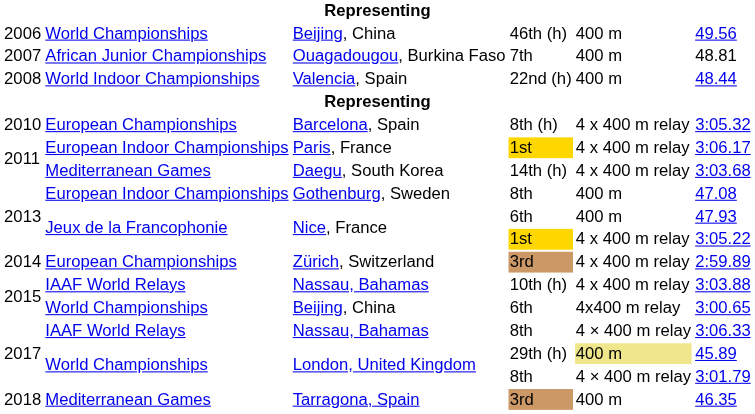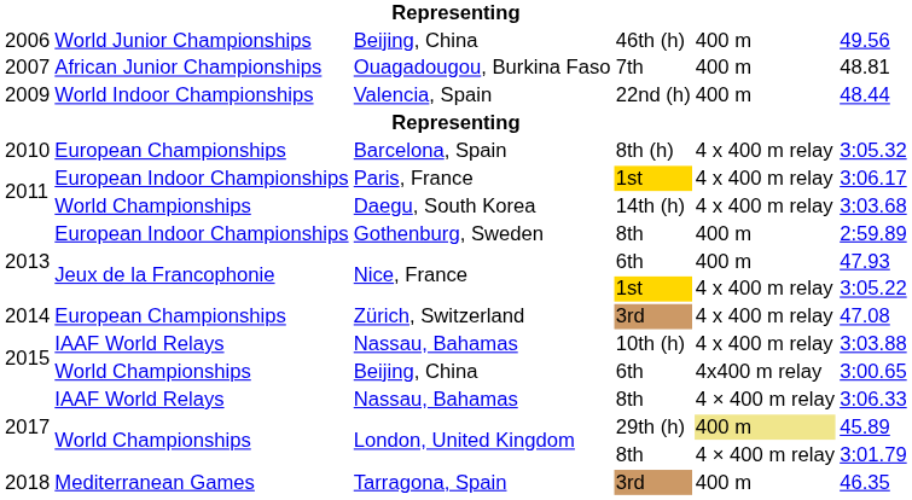 <table>
 <tr>
 <th colspan="6">Representing </th>
 </tr>
 <tr>
 <td>2006</td>
-<td><a href='#'>World Championships</a></td>
+<td><a href='#'>World Junior Championships</a></td>
 <td><a href='#'>Beijing</a>, China</td>
 <td>46th (h)</td>
 <td>400 m</td>
 <td><a href='#'>49.56</a></td>
 </tr>
 <tr>
 <td>2007</td>
 <td><a href='#'>African Junior Championships</a></td>
 <td><a href='#'>Ouagadougou</a>, Burkina Faso</td>
 <td>7th</td>
 <td>400 m</td>
 <td>48.81</td>
 </tr>
 <tr>
-<td>2008</td>
+<td>2009</td>
 <td><a href='#'>World Indoor Championships</a></td>
 <td><a href='#'>Valencia</a>, Spain</td>
 <td>22nd (h)</td>
 <td>400 m</td>
 <td><a href='#'>48.44</a></td>
 </tr>
 <tr>
 <th colspan="6">Representing </th>
 </tr>
 <tr>
 <td>2010</td>
 <td><a href='#'>European Championships</a></td>
 <td><a href='#'>Barcelona</a>, Spain</td>
 <td>8th (h)</td>
 <td>4 x 400 m relay</td>
 <td><a href='#'>3:05.32</a></td>
 </tr>
 <tr>
 <td rowspan=2>2011</td>
 <td><a href='#'>European Indoor Championships</a></td>
 <td><a href='#'>Paris</a>, France</td>
 <td bgcolor="gold">1st</td>
 <td>4 x 400 m relay</td>
 <td><a href='#'>3:06.17</a></td>
 </tr>
 <tr>
-<td><a href='#'>Mediterranean Games</a></td>
+<td><a href='#'>World Championships</a></td>
 <td><a href='#'>Daegu</a>, South Korea</td>
 <td>14th (h)</td>
 <td>4 x 400 m relay</td>
 <td><a href='#'>3:03.68</a></td>
 </tr>
 <tr>
 <td rowspan=3>2013</td>
 <td><a href='#'>European Indoor Championships</a></td>
 <td><a href='#'>Gothenburg</a>, Sweden</td>
 <td>8th</td>
 <td>400 m</td>
-<td><a href='#'>47.08</a></td>
+<td><a href='#'>2:59.89</a></td>
 </tr>
 <tr>
 <td rowspan=2><a href='#'>Jeux de la Francophonie</a></td>
 <td rowspan=2><a href='#'>Nice</a>, France</td>
 <td>6th</td>
 <td>400 m</td>
 <td><a href='#'>47.93</a></td>
 </tr>
 <tr>
 <td bgcolor=gold>1st</td>
 <td>4 x 400 m relay</td>
 <td><a href='#'>3:05.22</a></td>
 </tr>
 <tr>
 <td>2014</td>
 <td><a href='#'>European Championships</a></td>
 <td><a href='#'>Zürich</a>, Switzerland</td>
 <td bgcolor=cc9966>3rd</td>
 <td>4 x 400 m relay</td>
-<td><a href='#'>2:59.89</a></td>
+<td><a href='#'>47.08</a></td>
 </tr>
 <tr>
 <td rowspan=2>2015</td>
 <td><a href='#'>IAAF World Relays</a></td>
 <td><a href='#'>Nassau, Bahamas</a></td>
 <td>10th (h)</td>
 <td>4 x 400 m relay</td>
 <td><a href='#'>3:03.88</a></td>
 </tr>
 <tr>
 <td><a href='#'>World Championships</a></td>
 <td><a href='#'>Beijing</a>, China</td>
 <td>6th</td>
 <td>4x400 m relay</td>
 <td><a href='#'>3:00.65</a></td>
 </tr>
 <tr>
 <td rowspan=3>2017</td>
 <td><a href='#'>IAAF World Relays</a></td>
 <td><a href='#'>Nassau, Bahamas</a></td>
 <td>8th</td>
 <td>4 × 400 m relay</td>
 <td><a href='#'>3:06.33</a></td>
 </tr>
 <tr>
 <td rowspan=2><a href='#'>World Championships</a></td>
 <td rowspan=2><a href='#'>London, United Kingdom</a></td>
 <td>29th (h)</td>
 <td style="background: khaki;">400 m</td>
 <td><a href='#'>45.89</a></td>
 </tr>
 <tr>
 <td>8th</td>
 <td>4 × 400 m relay</td>
 <td><a href='#'>3:01.79</a></td>
 </tr>
 <tr>
 <td>2018</td>
 <td><a href='#'>Mediterranean Games</a></td>
 <td><a href='#'>Tarragona, Spain</a></td>
 <td bgcolor=cc9966>3rd</td>
 <td>400 m</td>
 <td><a href='#'>46.35</a></td>
 </tr>
 </table>
